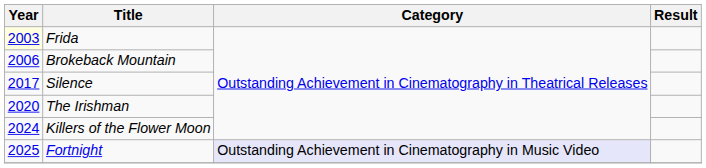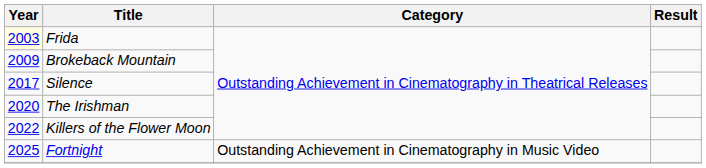 <table class="wikitable">
 <tr>
 <th>Year</th>
 <th>Title</th>
 <th>Category</th>
 <th>Result</th>
 </tr>
 <tr>
 <td style="background: lightyellow;"><a href='#'>2003</a></td>
 <td><em>Frida</em></td>
 <td rowspan="5"><a href='#'>Outstanding Achievement in Cinematography in Theatrical Releases</a></td>
 <td></td>
 </tr>
 <tr>
-<td><a href='#'>2006</a></td>
+<td><a href='#'>2009</a></td>
 <td><em>Brokeback Mountain</em></td>
 <td></td>
 </tr>
 <tr>
 <td><a href='#'>2017</a></td>
 <td><em>Silence</em></td>
 <td></td>
 </tr>
 <tr>
 <td><a href='#'>2020</a></td>
 <td><em>The Irishman</em></td>
 <td></td>
 </tr>
 <tr>
-<td><a href='#'>2024</a></td>
+<td><a href='#'>2022</a></td>
 <td><em>Killers of the Flower Moon</em></td>
 <td></td>
 </tr>
 <tr>
 <td><a href='#'>2025</a></td>
 <td><em><a href='#'>Fortnight</a></em></td>
-<td style="background: lavender;">Outstanding Achievement in Cinematography in Music Video</td>
+<td>Outstanding Achievement in Cinematography in Music Video</td>
 <td></td>
 </tr>
 <tr>
 </tr>
 </table>
